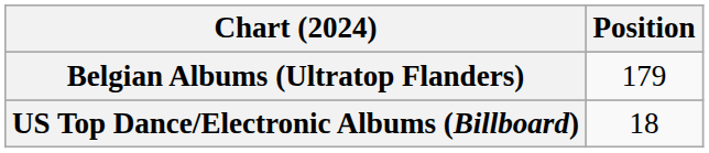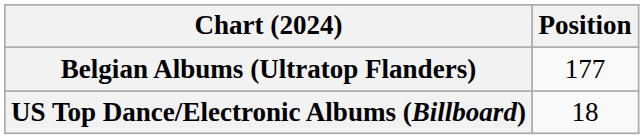 <table class="wikitable sortable plainrowheaders" style="text-align:center">
 <tr>
 <th scope="col">Chart (2024)</th>
 <th scope="col">Position</th>
 </tr>
 <tr>
 <th scope="row">Belgian Albums (Ultratop Flanders)</th>
-<td>179</td>
+<td>177</td>
 </tr>
 <tr>
 <th scope="row">US Top Dance/Electronic Albums (<em>Billboard</em>)</th>
 <td>18</td>
 </tr>
 </table>
